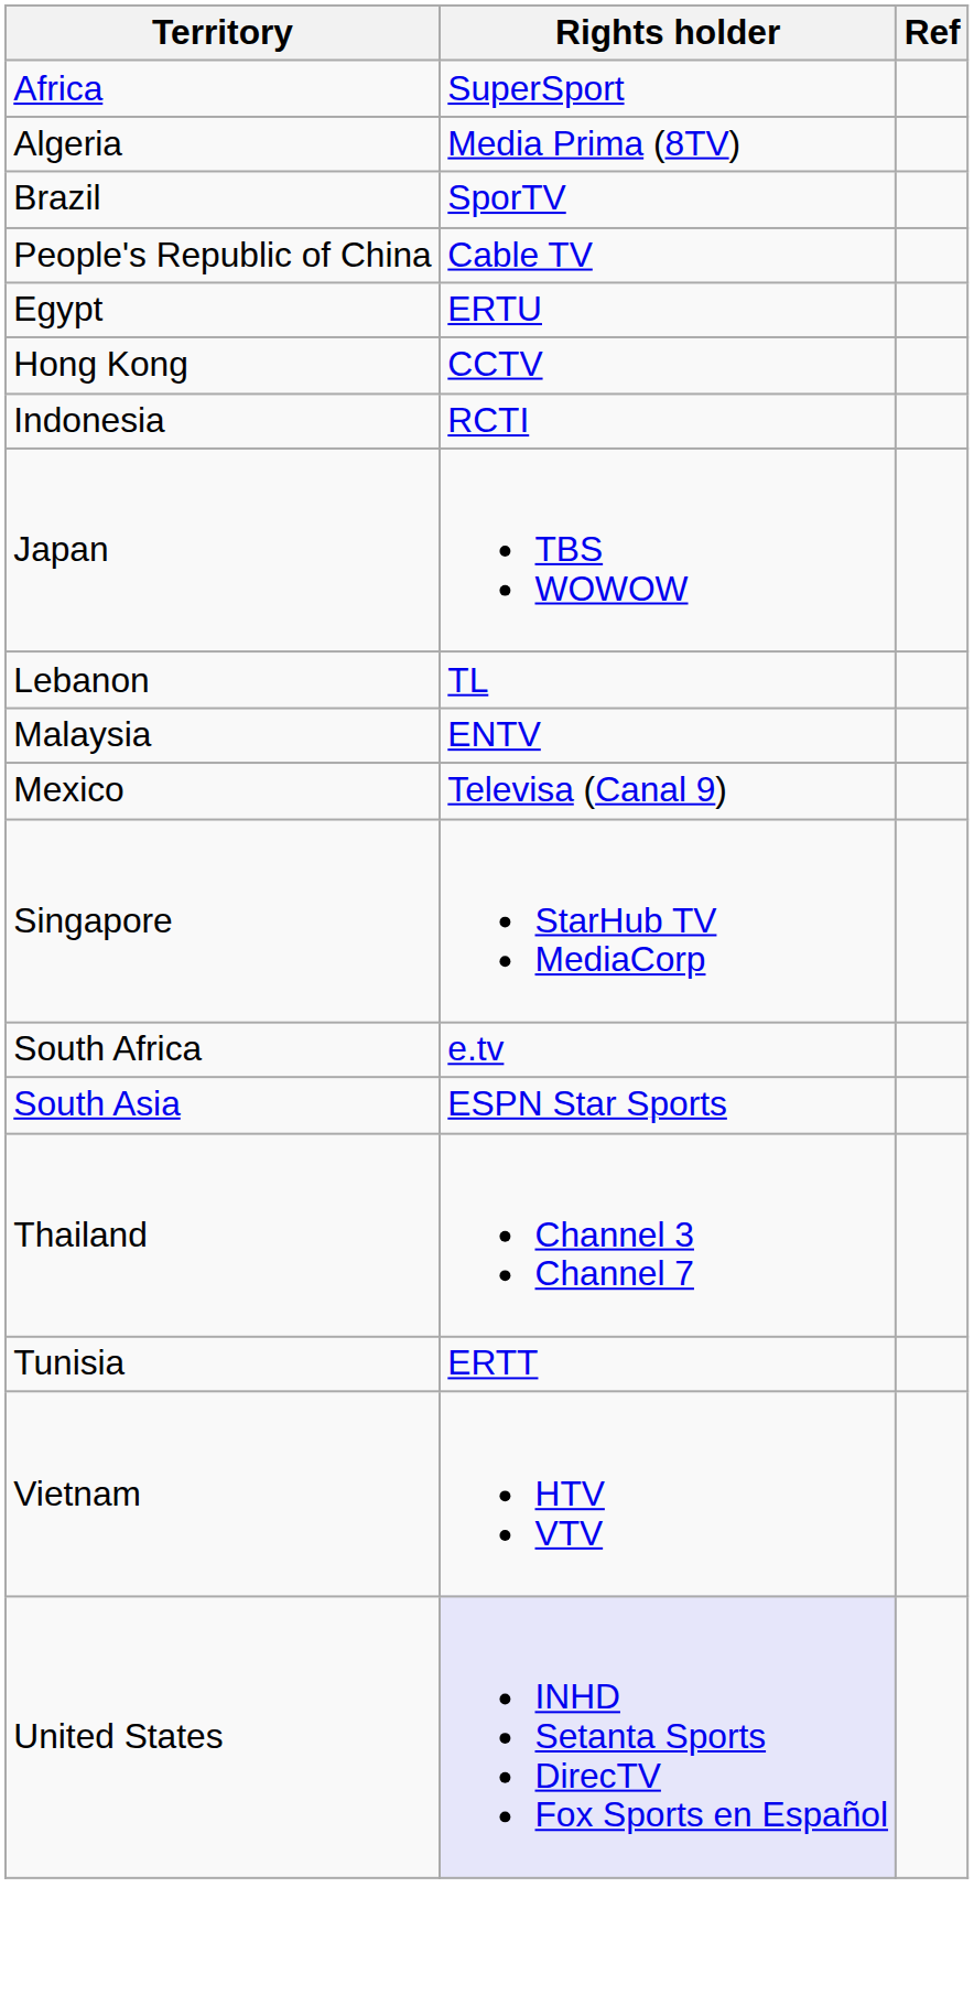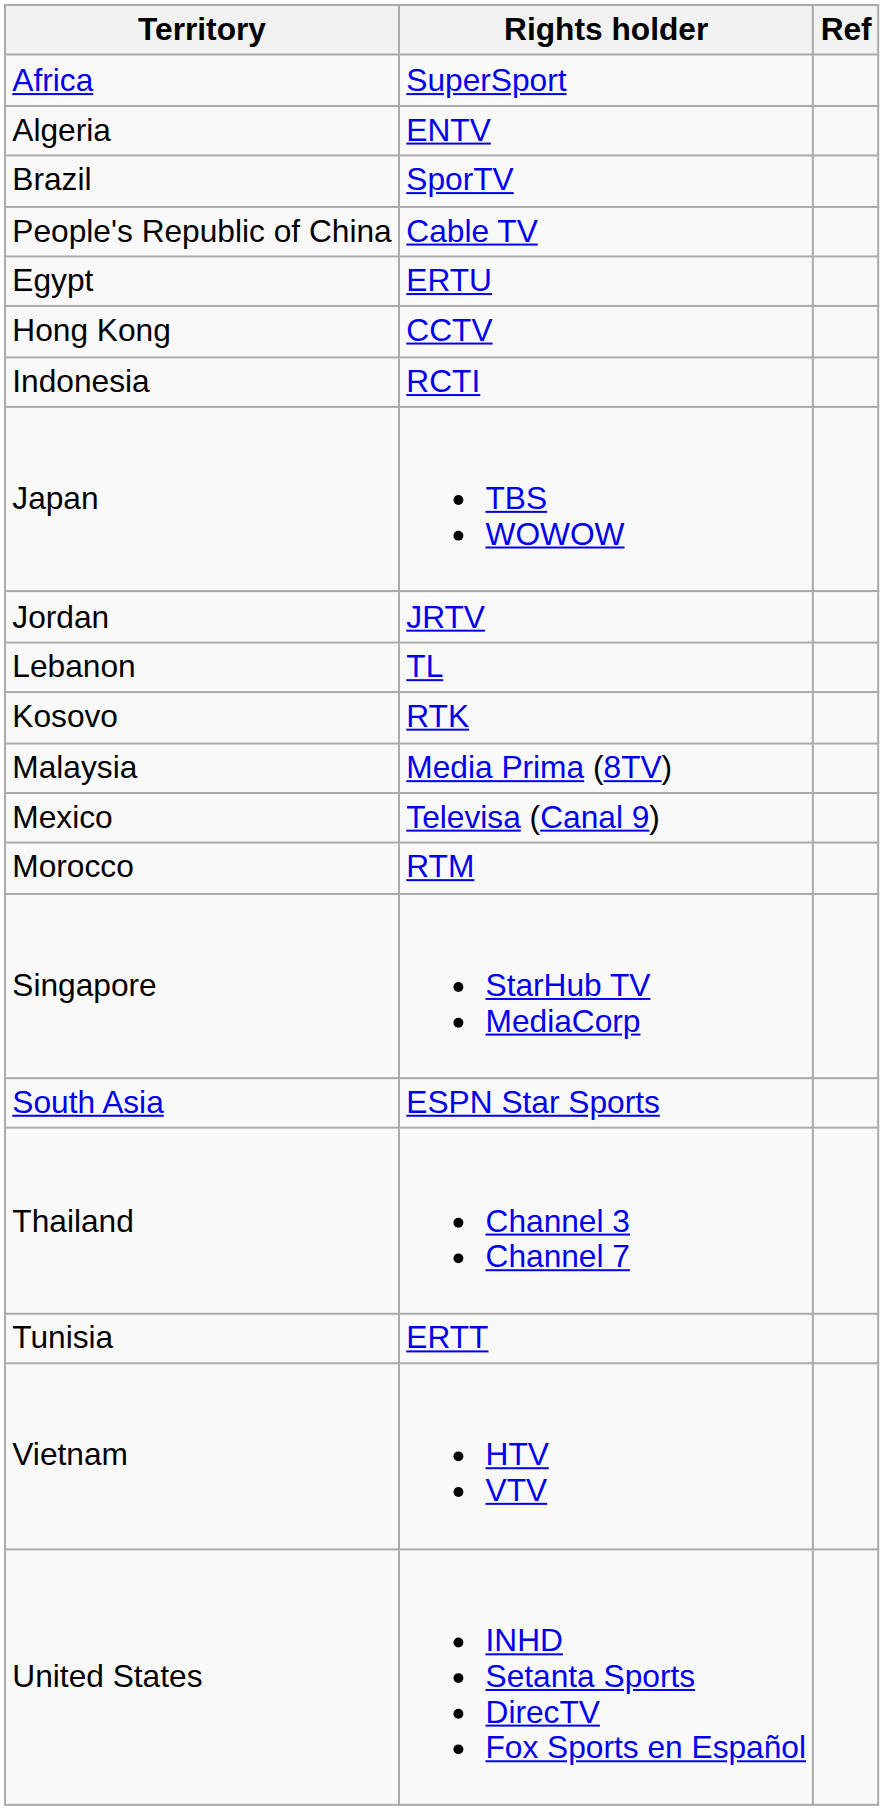 <table class="wikitable">
 <tr>
 <th>Territory</th>
 <th>Rights holder</th>
 <th>Ref</th>
 </tr>
 <tr>
 <td><a href='#'>Africa</a></td>
 <td><a href='#'>SuperSport</a></td>
 <td></td>
 </tr>
 <tr>
 <td>Algeria</td>
-<td><a href='#'>Media Prima</a> (<a href='#'>8TV</a>)</td>
+<td><a href='#'>ENTV</a></td>
 <td></td>
 </tr>
 <tr>
 <td>Brazil</td>
 <td><a href='#'>SporTV</a></td>
 <td></td>
 </tr>
 <tr>
 <td>People's Republic of China</td>
 <td><a href='#'>Cable TV</a></td>
 <td></td>
 </tr>
 <tr>
 <td>Egypt</td>
 <td><a href='#'>ERTU</a></td>
 <td></td>
 </tr>
 <tr>
 <td>Hong Kong</td>
 <td><a href='#'>CCTV</a></td>
 <td></td>
 </tr>
 <tr>
 <td>Indonesia</td>
 <td><a href='#'>RCTI</a></td>
 <td></td>
 </tr>
 <tr>
 <td>Japan</td>
 <td><br><ul><li><a href='#'>TBS</a></li><li><a href='#'>WOWOW</a></li></ul></td>
 <td></td>
 </tr>
 <tr>
+<td>Jordan</td>
+<td><a href='#'>JRTV</a></td>
+<td></td>
+</tr>
+<tr>
 <td>Lebanon</td>
 <td><a href='#'>TL</a></td>
 <td></td>
 </tr>
 <tr>
+<td>Kosovo</td>
+<td><a href='#'>RTK</a></td>
+<td></td>
+</tr>
+<tr>
 <td>Malaysia</td>
-<td><a href='#'>ENTV</a></td>
+<td><a href='#'>Media Prima</a> (<a href='#'>8TV</a>)</td>
 <td></td>
 </tr>
 <tr>
 <td>Mexico</td>
 <td><a href='#'>Televisa</a> (<a href='#'>Canal 9</a>)</td>
 <td></td>
 </tr>
 <tr>
-<td>Singapore</td>
-<td><br><ul><li><a href='#'>StarHub TV</a></li><li><a href='#'>MediaCorp</a></li></ul></td>
+<td>Morocco</td>
+<td><a href='#'>RTM</a></td>
 <td></td>
 </tr>
 <tr>
-<td>South Africa</td>
-<td><a href='#'>e.tv</a></td>
+<td>Singapore</td>
+<td><br><ul><li><a href='#'>StarHub TV</a></li><li><a href='#'>MediaCorp</a></li></ul></td>
 <td></td>
 </tr>
 <tr>
 <td><a href='#'>South Asia</a></td>
 <td><a href='#'>ESPN Star Sports</a></td>
 <td></td>
 </tr>
 <tr>
 <td>Thailand</td>
 <td><br><ul><li><a href='#'>Channel 3</a></li><li><a href='#'>Channel 7</a></li></ul></td>
 <td></td>
 </tr>
 <tr>
 <td>Tunisia</td>
 <td><a href='#'>ERTT</a></td>
 <td></td>
 </tr>
 <tr>
 <td>Vietnam</td>
 <td><br><ul><li><a href='#'>HTV</a></li><li><a href='#'>VTV</a></li></ul></td>
 <td></td>
 </tr>
 <tr>
 <td>United States</td>
-<td style="background: lavender;"><br><ul><li><a href='#'>INHD</a></li><li><a href='#'>Setanta Sports</a></li><li><a href='#'>DirecTV</a></li><li><a href='#'>Fox Sports en Español</a></li></ul></td>
+<td><br><ul><li><a href='#'>INHD</a></li><li><a href='#'>Setanta Sports</a></li><li><a href='#'>DirecTV</a></li><li><a href='#'>Fox Sports en Español</a></li></ul></td>
 <td></td>
 </tr>
 </table>
